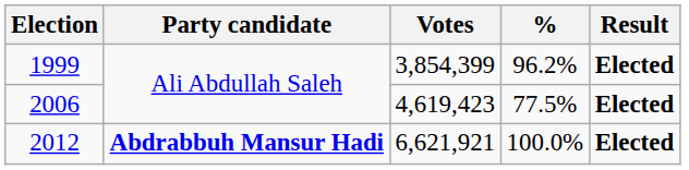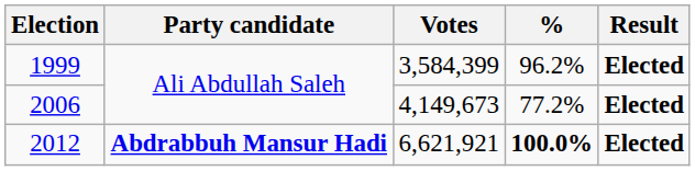 <table class=wikitable style=text-align:center>
 <tr>
 <th>Election</th>
 <th>Party candidate</th>
 <th>Votes</th>
 <th>%</th>
 <th>Result</th>
 </tr>
 <tr>
 <td><a href='#'>1999</a></td>
 <td rowspan=2><a href='#'>Ali Abdullah Saleh</a></td>
-<td>3,854,399</td>
+<td>3,584,399</td>
 <td>96.2%</td>
 <td><strong>Elected</strong> </td>
 </tr>
 <tr>
 <td><a href='#'>2006</a></td>
-<td>4,619,423</td>
-<td>77.5%</td>
+<td>4,149,673</td>
+<td>77.2%</td>
 <td><strong>Elected</strong> </td>
 </tr>
 <tr>
 <td><a href='#'>2012</a></td>
 <td><strong><a href='#'>Abdrabbuh Mansur Hadi</a></strong></td>
 <td>6,621,921</td>
-<td>100.0%</td>
+<td><strong>100.0%</strong></td>
 <td><strong>Elected</strong> </td>
 </tr>
 </table>
